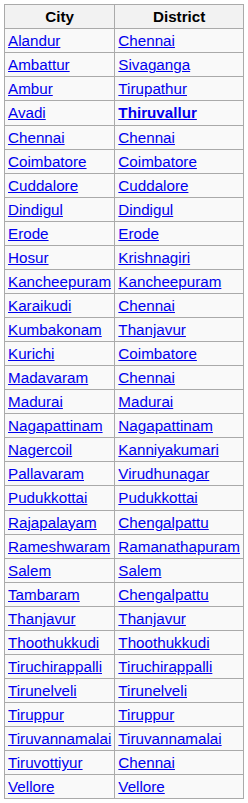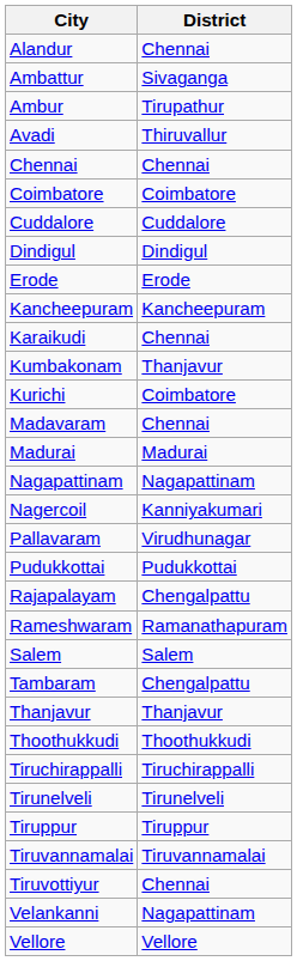 <table class="wikitable sortable plainrowheaders"style="font-size:95%; text-align:left;">
 <tr>
 <th>City</th>
 <th>District</th>
 </tr>
 <tr>
 <td><a href='#'>Alandur</a></td>
 <td><a href='#'>Chennai</a></td>
 </tr>
 <tr>
 <td><a href='#'>Ambattur</a></td>
 <td><a href='#'>Sivaganga</a></td>
 </tr>
 <tr>
 <td><a href='#'>Ambur</a></td>
 <td><a href='#'>Tirupathur</a></td>
 </tr>
 <tr>
 <td><a href='#'>Avadi</a></td>
-<td><strong><a href='#'>Thiruvallur</a></strong></td>
+<td><a href='#'>Thiruvallur</a></td>
 </tr>
 <tr>
 <td><a href='#'>Chennai</a></td>
 <td><a href='#'>Chennai</a></td>
 </tr>
 <tr>
 <td><a href='#'>Coimbatore</a></td>
 <td><a href='#'>Coimbatore</a></td>
 </tr>
 <tr>
 <td><a href='#'>Cuddalore</a></td>
 <td><a href='#'>Cuddalore</a></td>
 </tr>
 <tr>
 <td><a href='#'>Dindigul</a></td>
 <td><a href='#'>Dindigul</a></td>
 </tr>
 <tr>
 <td><a href='#'>Erode</a></td>
 <td><a href='#'>Erode</a></td>
-</tr>
-<tr>
-<td><a href='#'>Hosur</a></td>
-<td><a href='#'>Krishnagiri</a></td>
 </tr>
 <tr>
 <td><a href='#'>Kancheepuram</a></td>
 <td><a href='#'>Kancheepuram</a></td>
 </tr>
 <tr>
 <td><a href='#'>Karaikudi</a></td>
 <td><a href='#'>Chennai</a></td>
 </tr>
 <tr>
 <td><a href='#'>Kumbakonam</a></td>
 <td><a href='#'>Thanjavur</a></td>
 </tr>
 <tr>
 <td><a href='#'>Kurichi</a></td>
 <td><a href='#'>Coimbatore</a></td>
 </tr>
 <tr>
 <td><a href='#'>Madavaram</a></td>
 <td><a href='#'>Chennai</a></td>
 </tr>
 <tr>
 <td><a href='#'>Madurai</a></td>
 <td><a href='#'>Madurai</a></td>
 </tr>
 <tr>
 <td><a href='#'>Nagapattinam</a></td>
 <td><a href='#'>Nagapattinam</a></td>
 </tr>
 <tr>
 <td><a href='#'>Nagercoil</a></td>
 <td><a href='#'>Kanniyakumari</a></td>
 </tr>
 <tr>
 <td><a href='#'>Pallavaram</a></td>
 <td><a href='#'>Virudhunagar</a></td>
 </tr>
 <tr>
 <td><a href='#'>Pudukkottai</a></td>
 <td><a href='#'>Pudukkottai</a></td>
 </tr>
 <tr>
 <td><a href='#'>Rajapalayam</a></td>
 <td><a href='#'>Chengalpattu</a></td>
 </tr>
 <tr>
 <td><a href='#'>Rameshwaram</a></td>
 <td><a href='#'>Ramanathapuram</a></td>
 </tr>
 <tr>
 <td><a href='#'>Salem</a></td>
 <td><a href='#'>Salem</a></td>
 </tr>
 <tr>
 <td><a href='#'>Tambaram</a></td>
 <td><a href='#'>Chengalpattu</a></td>
 </tr>
 <tr>
 <td><a href='#'>Thanjavur</a></td>
 <td><a href='#'>Thanjavur</a></td>
 </tr>
 <tr>
 <td><a href='#'>Thoothukkudi</a></td>
 <td><a href='#'>Thoothukkudi</a></td>
 </tr>
 <tr>
 <td><a href='#'>Tiruchirappalli</a></td>
 <td><a href='#'>Tiruchirappalli</a></td>
 </tr>
 <tr>
 <td><a href='#'>Tirunelveli</a></td>
 <td><a href='#'>Tirunelveli</a></td>
 </tr>
 <tr>
 <td><a href='#'>Tiruppur</a></td>
 <td><a href='#'>Tiruppur</a></td>
 </tr>
 <tr>
 <td><a href='#'>Tiruvannamalai</a></td>
 <td><a href='#'>Tiruvannamalai</a></td>
 </tr>
 <tr>
 <td><a href='#'>Tiruvottiyur</a></td>
 <td><a href='#'>Chennai</a></td>
 </tr>
 <tr>
+<td><a href='#'>Velankanni</a></td>
+<td><a href='#'>Nagapattinam</a></td>
+</tr>
+<tr>
 <td><a href='#'>Vellore</a></td>
 <td><a href='#'>Vellore</a></td>
 </tr>
 </table>
